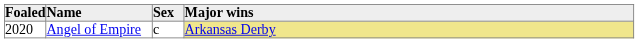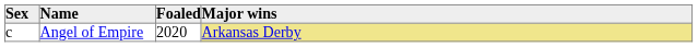 <table border="1" cellpadding="0" style="border-collapse: collapse">
 <tr style="background:#eee;">
+<td style="width:35px;"><strong>Sex</strong></td>
+<td style="width:120px;"><strong>Name</strong></td>
 <td style="width:35px;"><strong>Foaled</strong></td>
-<td style="width:120px;"><strong>Name</strong></td>
-<td style="width:35px;"><strong>Sex</strong></td>
 <td style="width:510px;"><strong>Major wins</strong></td>
 </tr>
 <tr>
+<td>c</td>
+<td><a href='#'>Angel of Empire</a></td>
 <td>2020</td>
-<td><a href='#'>Angel of Empire</a></td>
-<td>c</td>
 <td style="background: khaki;"><a href='#'>Arkansas Derby</a></td>
 </tr>
 </table>
